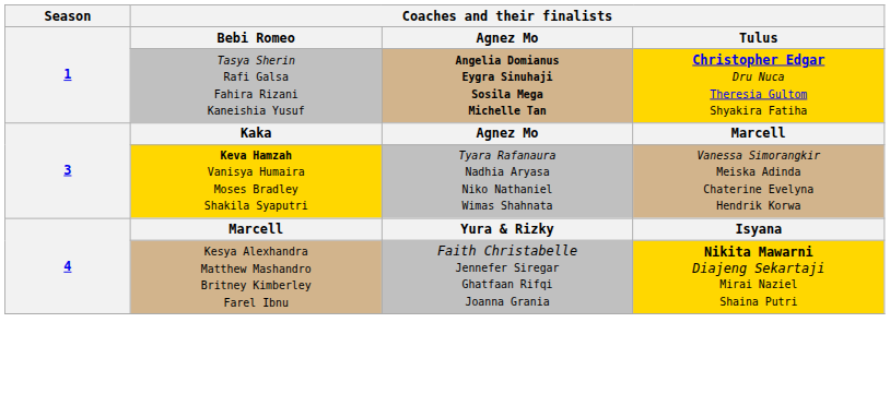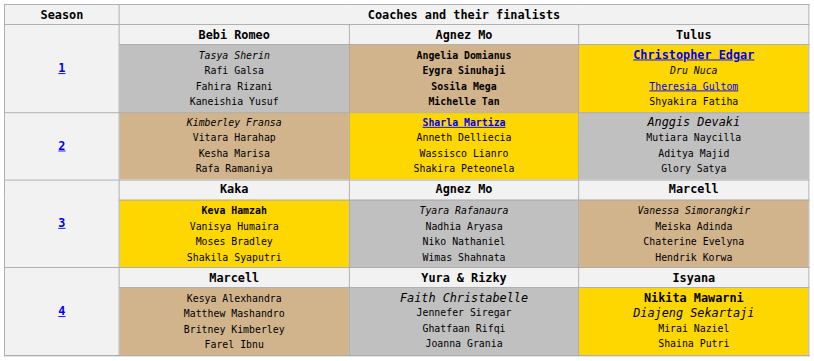 <table class="wikitable" style="text-align:center; line-height:16px; width:70%;">
 <tr>
 <th style="width:10%;">Season</th>
 <th colspan="3" style="width:60%;">Coaches and their finalists</th>
 </tr>
 <tr>
 <th rowspan="2"><a href='#'>1</a></th>
 <th style="width:20%;" scope="col">Bebi Romeo</th>
 <th style="width:20%;" scope="col">Agnez Mo</th>
 <th style="width:20%;" scope="col">Tulus</th>
 </tr>
 <tr>
 <td style="background:silver;"><small><em>Tasya Sherin</em><br>Rafi Galsa<br>Fahira Rizani<br>Kaneishia Yusuf</small></td>
 <td style="background:tan;"><strong><small>Angelia Domianus<br>Eygra Sinuhaji<br>Sosila Mega<br>Michelle Tan</small></strong></td>
 <td style="background:gold;"><strong><a href='#'>Christopher Edgar</a></strong><small><br><em>Dru Nuca</em><br><a href='#'>Theresia Gultom</a><br>Shyakira Fatiha</small></td>
+</tr>
+<tr>
+<th><a href='#'>2</a></th>
+<td style="background:tan;"><small><em>Kimberley Fransa</em><br>Vitara Harahap<br>Kesha Marisa<br>Rafa Ramaniya</small></td>
+<td style="background:gold;"><small><strong><a href='#'>Sharla Martiza</a></strong><br>Anneth Delliecia<br>Wassisco Lianro<br>Shakira Peteonela</small></td>
+<td style="background:silver;"><em>Anggis Devaki</em><small><br>Mutiara Naycilla<br>Aditya Majid<br>Glory Satya</small></td>
 </tr>
 <tr>
 <th rowspan="2"><a href='#'>3</a></th>
 <th style="width:20%;" scope="col">Kaka</th>
 <th style="width:20%;" scope="col">Agnez Mo</th>
 <th style="width:20%;" scope="col">Marcell</th>
 </tr>
 <tr>
 <td style="background:gold;"><small><strong>Keva Hamzah</strong><br>Vanisya Humaira<br>Moses Bradley<br>Shakila Syaputri</small></td>
 <td style="background:silver;"><small><em>Tyara Rafanaura</em><br>Nadhia Aryasa<br>Niko Nathaniel<br>Wimas Shahnata</small></td>
 <td style="background:tan;"><small><em>Vanessa Simorangkir</em><br>Meiska Adinda<br>Chaterine Evelyna<br>Hendrik Korwa</small></td>
 </tr>
 <tr>
 <th rowspan="2"><a href='#'>4</a></th>
 <th style="width:20%;" scope="col">Marcell</th>
 <th style="width:20%;" scope="col">Yura & Rizky</th>
 <th style="width:20%;" scope="col">Isyana</th>
 </tr>
 <tr>
 <td style="background:tan;"><small>Kesya Alexhandra<br>Matthew Mashandro<br>Britney Kimberley<br>Farel Ibnu</small></td>
 <td style="background:silver;"><em>Faith Christabelle</em><br><small>Jennefer Siregar<br>Ghatfaan Rifqi<br>Joanna Grania</small></td>
 <td style="background:gold;"><strong>Nikita Mawarni</strong><br><em>Diajeng Sekartaji</em><br><small>Mirai Naziel<br>Shaina Putri</small></td>
 </tr>
 <tr>
 </tr>
 </table>
